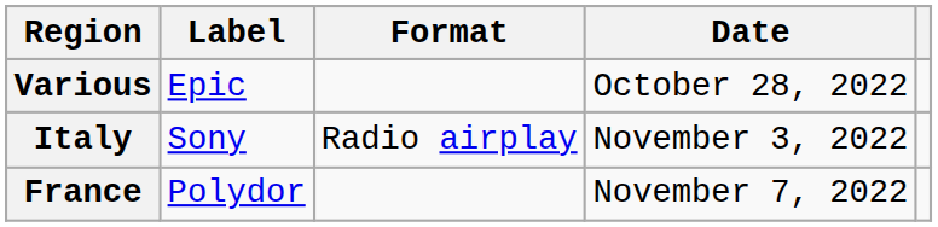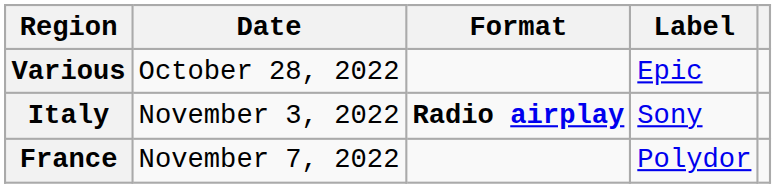 <table class="wikitable plainrowheaders">
 <tr>
 <th scope="col">Region</th>
+<th scope="col">Date</th>
+<th scope="col">Format</th>
 <th scope="col">Label</th>
-<th scope="col">Format</th>
-<th scope="col">Date</th>
 <th scope="col"></th>
 </tr>
 <tr>
 <th scope="row">Various</th>
+<td>October 28, 2022</td>
+<td></td>
 <td><a href='#'>Epic</a></td>
-<td></td>
-<td>October 28, 2022</td>
 <td></td>
 </tr>
 <tr>
 <th scope="row">Italy</th>
+<td>November 3, 2022</td>
+<td><strong>Radio <a href='#'>airplay</a></strong></td>
 <td><a href='#'>Sony</a></td>
-<td>Radio <a href='#'>airplay</a></td>
-<td>November 3, 2022</td>
 <td></td>
 </tr>
 <tr>
 <th scope="row">France</th>
+<td>November 7, 2022</td>
+<td></td>
 <td><a href='#'>Polydor</a></td>
-<td></td>
-<td>November 7, 2022</td>
 <td></td>
 </tr>
 </table>
